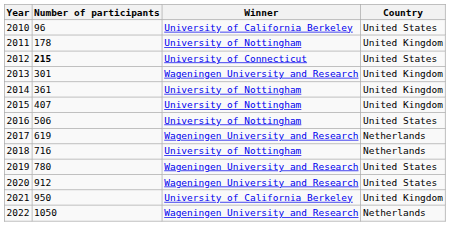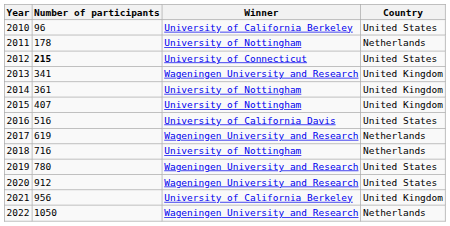 <table class="wikitable">
 <tr>
 <th>Year</th>
 <th>Number of participants</th>
 <th>Winner</th>
 <th>Country</th>
 </tr>
 <tr>
 <td>2010</td>
 <td>96</td>
 <td><a href='#'>University of California Berkeley</a></td>
 <td>United States</td>
 </tr>
 <tr>
 <td>2011</td>
 <td>178</td>
 <td><a href='#'>University of Nottingham</a></td>
-<td>United Kingdom</td>
+<td>Netherlands</td>
 </tr>
 <tr>
 <td>2012</td>
 <td><strong>215</strong></td>
 <td><a href='#'>University of Connecticut</a></td>
 <td>United States</td>
 </tr>
 <tr>
 <td>2013</td>
-<td>301</td>
+<td>341</td>
 <td><a href='#'>Wageningen University and Research</a></td>
 <td>United Kingdom</td>
 </tr>
 <tr>
 <td>2014</td>
 <td>361</td>
 <td><a href='#'>University of Nottingham</a></td>
 <td>United Kingdom</td>
 </tr>
 <tr>
 <td>2015</td>
 <td>407</td>
 <td><a href='#'>University of Nottingham</a></td>
 <td>United Kingdom</td>
 </tr>
 <tr>
 <td>2016</td>
-<td>506</td>
-<td><a href='#'>University of Nottingham</a></td>
+<td>516</td>
+<td><a href='#'>University of California Davis</a></td>
 <td>United States</td>
 </tr>
 <tr>
 <td>2017</td>
 <td>619</td>
 <td><a href='#'>Wageningen University and Research</a></td>
 <td>Netherlands</td>
 </tr>
 <tr>
 <td>2018</td>
 <td>716</td>
 <td><a href='#'>University of Nottingham</a></td>
 <td>Netherlands</td>
 </tr>
 <tr>
 <td>2019</td>
 <td>780</td>
 <td><a href='#'>Wageningen University and Research</a></td>
 <td>United States</td>
 </tr>
 <tr>
 <td>2020</td>
 <td>912</td>
 <td><a href='#'>Wageningen University and Research</a></td>
 <td>United States</td>
 </tr>
 <tr>
 <td>2021</td>
-<td>950</td>
+<td>956</td>
 <td><a href='#'>University of California Berkeley</a></td>
 <td>United Kingdom</td>
 </tr>
 <tr>
 <td>2022</td>
 <td>1050</td>
 <td><a href='#'>Wageningen University and Research</a></td>
 <td>Netherlands</td>
 </tr>
 </table>
